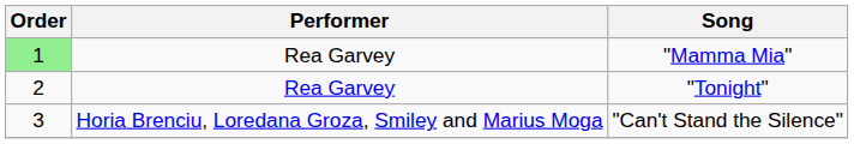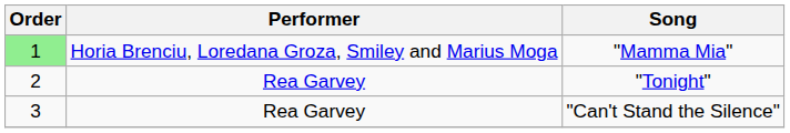 <table class="wikitable" style="text-align:center">
 <tr>
 <th>Order</th>
 <th>Performer</th>
 <th>Song</th>
 </tr>
 <tr>
 <td style="background: lightgreen;">1</td>
-<td>Rea Garvey</td>
+<td><a href='#'>Horia Brenciu</a>, <a href='#'>Loredana Groza</a>, <a href='#'>Smiley</a> and <a href='#'>Marius Moga</a></td>
 <td>"<a href='#'>Mamma Mia</a>"</td>
 </tr>
 <tr>
 <td>2</td>
 <td><a href='#'>Rea Garvey</a></td>
 <td>"<a href='#'>Tonight</a>"</td>
 </tr>
 <tr>
 <td>3</td>
-<td><a href='#'>Horia Brenciu</a>, <a href='#'>Loredana Groza</a>, <a href='#'>Smiley</a> and <a href='#'>Marius Moga</a></td>
+<td>Rea Garvey</td>
 <td>"Can't Stand the Silence"</td>
 </tr>
 <tr>
 </tr>
 </table>
